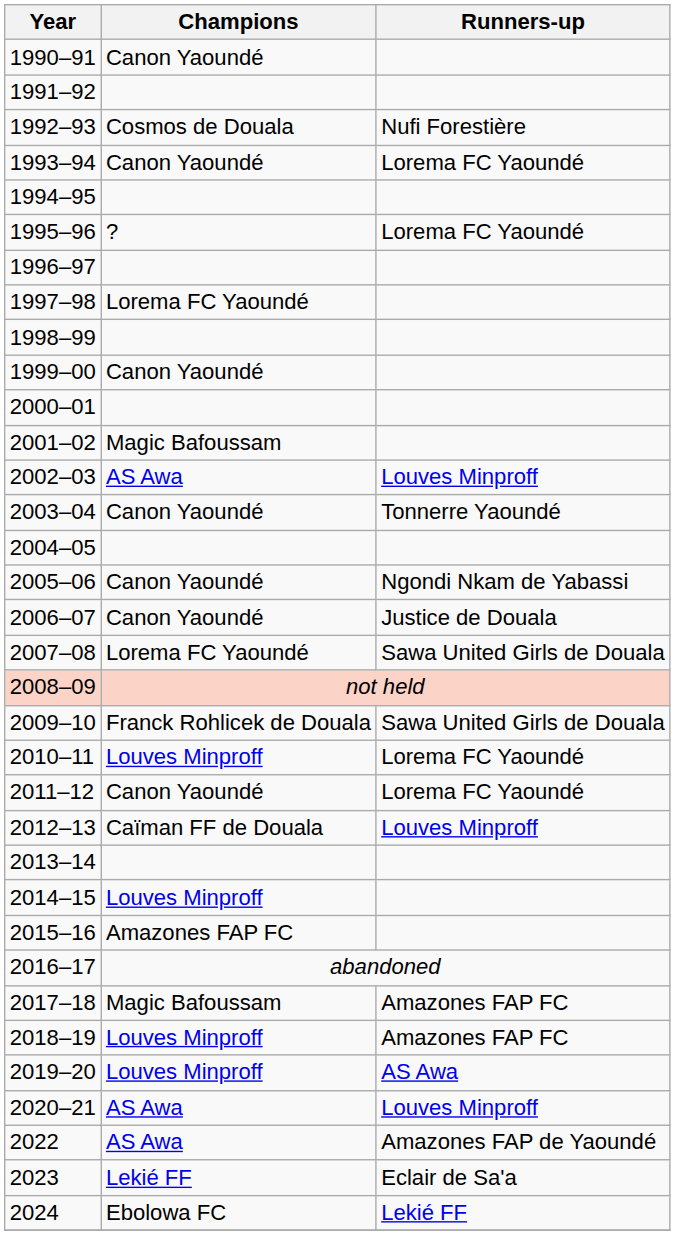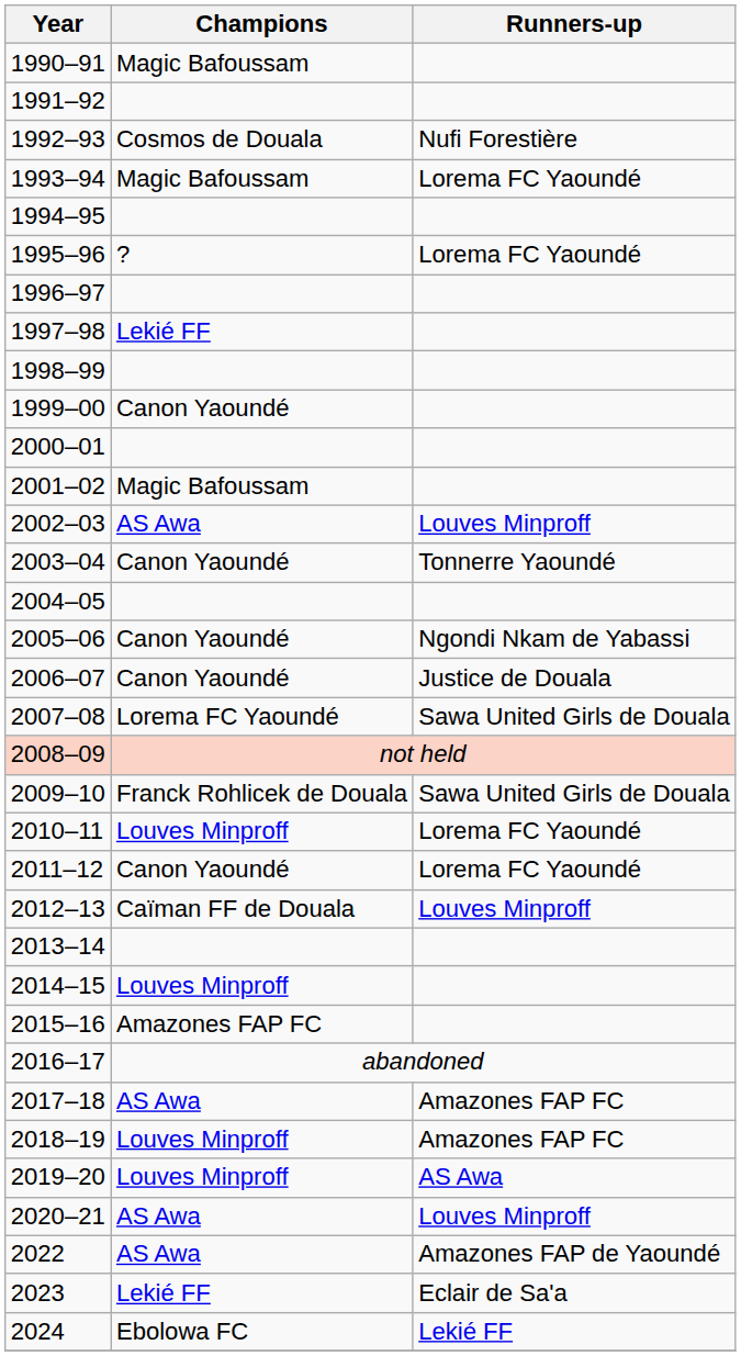 <table class="wikitable">
 <tr>
 <th>Year</th>
 <th>Champions</th>
 <th>Runners-up</th>
 </tr>
 <tr>
 <td>1990–91</td>
-<td>Canon Yaoundé</td>
+<td>Magic Bafoussam</td>
 <td></td>
 </tr>
 <tr>
 <td>1991–92</td>
 <td></td>
 <td></td>
 </tr>
 <tr>
 <td>1992–93</td>
 <td>Cosmos de Douala</td>
 <td>Nufi Forestière</td>
 </tr>
 <tr>
 <td>1993–94</td>
-<td>Canon Yaoundé</td>
+<td>Magic Bafoussam</td>
 <td>Lorema FC Yaoundé</td>
 </tr>
 <tr>
 <td>1994–95</td>
 <td></td>
 <td></td>
 </tr>
 <tr>
 <td>1995–96</td>
 <td>?</td>
 <td>Lorema FC Yaoundé</td>
 </tr>
 <tr>
 <td>1996–97</td>
 <td></td>
 <td></td>
 </tr>
 <tr>
 <td>1997–98</td>
-<td>Lorema FC Yaoundé</td>
+<td><a href='#'>Lekié FF</a></td>
 <td></td>
 </tr>
 <tr>
 <td>1998–99</td>
 <td></td>
 <td></td>
 </tr>
 <tr>
 <td>1999–00</td>
 <td>Canon Yaoundé</td>
 <td></td>
 </tr>
 <tr>
 <td>2000–01</td>
 <td></td>
 <td></td>
 </tr>
 <tr>
 <td>2001–02</td>
 <td>Magic Bafoussam</td>
 <td></td>
 </tr>
 <tr>
 <td>2002–03</td>
 <td><a href='#'>AS Awa</a></td>
 <td><a href='#'>Louves Minproff</a></td>
 </tr>
 <tr>
 <td>2003–04</td>
 <td>Canon Yaoundé</td>
 <td>Tonnerre Yaoundé</td>
 </tr>
 <tr>
 <td>2004–05</td>
 <td></td>
 <td></td>
 </tr>
 <tr>
 <td>2005–06</td>
 <td>Canon Yaoundé</td>
 <td>Ngondi Nkam de Yabassi</td>
 </tr>
 <tr>
 <td>2006–07</td>
 <td>Canon Yaoundé</td>
 <td>Justice de Douala</td>
 </tr>
 <tr>
 <td>2007–08</td>
 <td>Lorema FC Yaoundé</td>
 <td>Sawa United Girls de Douala</td>
 </tr>
 <tr bgcolor=#fcd3c7>
 <td>2008–09</td>
 <td colspan=2 align=center><em>not held</em></td>
 </tr>
 <tr>
 <td>2009–10</td>
 <td>Franck Rohlicek de Douala</td>
 <td>Sawa United Girls de Douala</td>
 </tr>
 <tr>
 <td>2010–11</td>
 <td><a href='#'>Louves Minproff</a></td>
 <td>Lorema FC Yaoundé</td>
 </tr>
 <tr>
 <td>2011–12</td>
 <td>Canon Yaoundé</td>
 <td>Lorema FC Yaoundé</td>
 </tr>
 <tr>
 <td>2012–13</td>
 <td>Caïman FF de Douala</td>
 <td><a href='#'>Louves Minproff</a></td>
 </tr>
 <tr>
 <td>2013–14</td>
 <td></td>
 <td></td>
 </tr>
 <tr>
 <td>2014–15</td>
 <td><a href='#'>Louves Minproff</a></td>
 <td></td>
 </tr>
 <tr>
 <td>2015–16</td>
 <td>Amazones FAP FC</td>
 <td></td>
 </tr>
 <tr>
 <td>2016–17</td>
 <td colspan=2 align=center><em>abandoned</em></td>
 </tr>
 <tr>
 <td>2017–18</td>
-<td>Magic Bafoussam</td>
+<td><a href='#'>AS Awa</a></td>
 <td>Amazones FAP FC</td>
 </tr>
 <tr>
 <td>2018–19</td>
 <td><a href='#'>Louves Minproff</a></td>
 <td>Amazones FAP FC</td>
 </tr>
 <tr>
 <td>2019–20</td>
 <td><a href='#'>Louves Minproff</a></td>
 <td><a href='#'>AS Awa</a></td>
 </tr>
 <tr>
 <td>2020–21</td>
 <td><a href='#'>AS Awa</a></td>
 <td><a href='#'>Louves Minproff</a></td>
 </tr>
 <tr>
 <td>2022</td>
 <td><a href='#'>AS Awa</a></td>
 <td>Amazones FAP de Yaoundé</td>
 </tr>
 <tr>
 <td>2023</td>
 <td><a href='#'>Lekié FF</a></td>
 <td>Eclair de Sa'a</td>
 </tr>
 <tr>
 <td>2024</td>
 <td>Ebolowa FC</td>
 <td><a href='#'>Lekié FF</a></td>
 </tr>
 <tr>
 </tr>
 </table>
